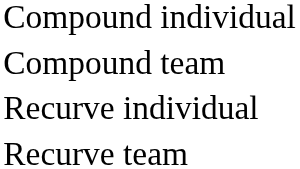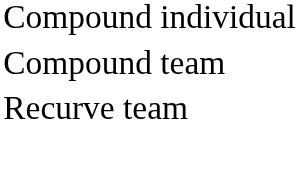 <table>
 <tr>
 <td>Compound individual</td>
 <td></td>
 <td></td>
 <td></td>
 </tr>
 <tr>
 <td>Compound team</td>
 <td></td>
 <td></td>
 <td></td>
 </tr>
 <tr>
-<td>Recurve individual</td>
-<td></td>
-<td></td>
-<td></td>
-</tr>
-<tr>
 <td>Recurve team</td>
 <td></td>
 <td><em></em></td>
 <td></td>
 </tr>
 </table>
